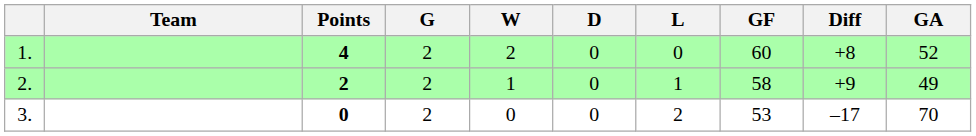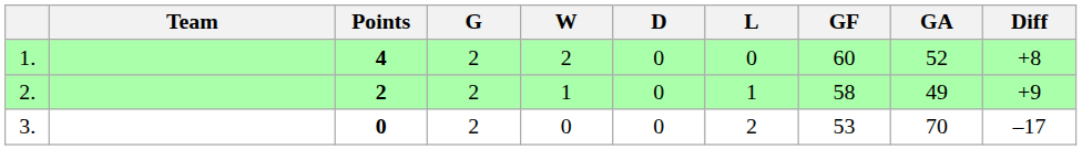 <table class=wikitable style="text-align:center">
 <tr bgcolor="#DCDCDC">
 <th width="25"></th>
 <th width="200">Team</th>
 <th width="60">Points</th>
 <th width="60">G</th>
 <th width="60">W</th>
 <th width="60">D</th>
 <th width="60">L</th>
 <th width="60">GF</th>
+<th width="60">GA</th>
 <th width="60">Diff</th>
-<th width="60">GA</th>
 </tr>
 <tr bgcolor=#AAFFAA>
 <td>1.</td>
 <td align=left></td>
 <td><strong>4</strong></td>
 <td>2</td>
 <td>2</td>
 <td>0</td>
 <td>0</td>
 <td>60</td>
+<td>52</td>
 <td>+8</td>
-<td>52</td>
 </tr>
 <tr bgcolor=#AAFFAA>
 <td>2.</td>
 <td align=left></td>
 <td><strong>2</strong></td>
 <td>2</td>
 <td>1</td>
 <td>0</td>
 <td>1</td>
 <td>58</td>
+<td>49</td>
 <td>+9</td>
-<td>49</td>
 </tr>
 <tr bgcolor=#FFFFFF>
 <td>3.</td>
 <td align=left></td>
 <td><strong>0</strong></td>
 <td>2</td>
 <td>0</td>
 <td>0</td>
 <td>2</td>
 <td>53</td>
+<td>70</td>
 <td>–17</td>
-<td>70</td>
 </tr>
 </table>
